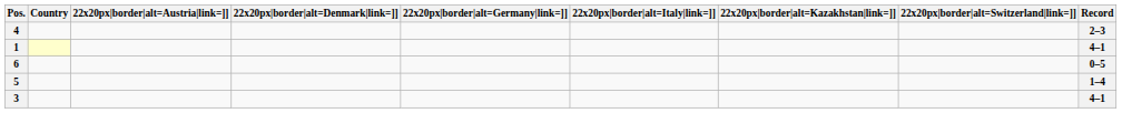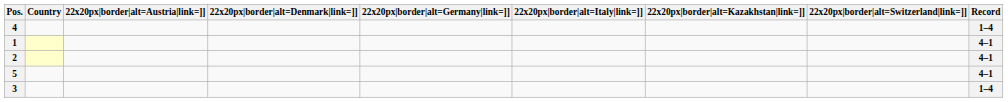 <table class="wikitable sortable nowrap" style="text-align:center; font-size:0.9em;">
 <tr>
 <th>Pos.</th>
 <th>Country</th>
 <th [[Image:>22x20px|border|alt=Austria|link=]]</th>
 <th [[Image:>22x20px|border|alt=Denmark|link=]]</th>
 <th [[Image:>22x20px|border|alt=Germany|link=]]</th>
 <th [[Image:>22x20px|border|alt=Italy|link=]]</th>
 <th [[Image:>22x20px|border|alt=Kazakhstan|link=]]</th>
 <th [[Image:>22x20px|border|alt=Switzerland|link=]]</th>
 <th>Record</th>
 </tr>
 <tr>
 <th>4</th>
 <td style="text-align:left;"></td>
 <td></td>
 <td></td>
 <td></td>
 <td></td>
 <td></td>
 <td></td>
-<th>2–3</th>
+<th>1–4</th>
 </tr>
 <tr>
 <th>1</th>
 <td style="text-align:left; background:#ffffcc;"></td>
 <td></td>
 <td></td>
 <td></td>
 <td></td>
 <td></td>
 <td></td>
 <th>4–1</th>
 </tr>
 <tr>
-<th>6</th>
-<td style="text-align:left;"></td>
+<th>2</th>
+<td style="text-align:left; background:#ffffcc;"></td>
 <td></td>
 <td></td>
 <td></td>
 <td></td>
 <td></td>
 <td></td>
-<th>0–5</th>
+<th>4–1</th>
 </tr>
 <tr>
 <th>5</th>
 <td style="text-align:left;"></td>
 <td></td>
 <td></td>
 <td></td>
 <td></td>
 <td></td>
 <td></td>
-<th>1–4</th>
+<th>4–1</th>
 </tr>
 <tr>
 <th>3</th>
 <td style="text-align:left;"></td>
 <td></td>
 <td></td>
 <td></td>
 <td></td>
 <td></td>
 <td></td>
-<th>4–1</th>
+<th>1–4</th>
 </tr>
 </table>
